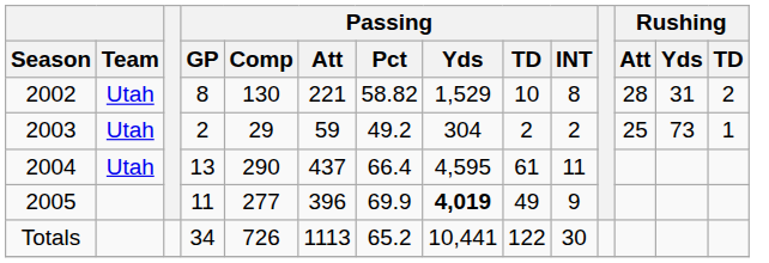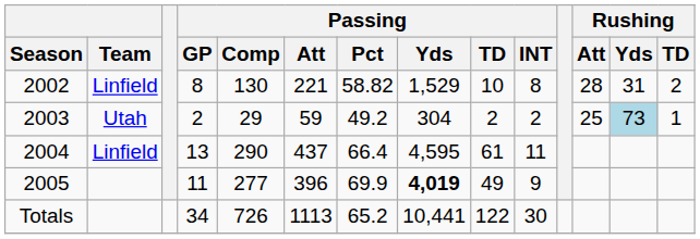 <table class="wikitable" style="text-align:center">
 <tr>
 <th colspan="2"> </th>
 <th rowspan="6"> </th>
 <th colspan="7">Passing</th>
 <th rowspan="6"> </th>
 <th colspan="3">Rushing</th>
 </tr>
 <tr>
 <th>Season</th>
 <th>Team</th>
 <th>GP</th>
 <th>Comp</th>
 <th>Att</th>
 <th>Pct</th>
 <th>Yds</th>
 <th>TD</th>
 <th>INT</th>
 <th>Att</th>
 <th>Yds</th>
 <th>TD</th>
 </tr>
 <tr>
 <td>2002</td>
-<td><a href='#'>Utah</a></td>
+<td><a href='#'>Linfield</a></td>
 <td>8</td>
 <td>130</td>
 <td>221</td>
 <td>58.82</td>
 <td>1,529</td>
 <td>10</td>
 <td>8</td>
 <td>28</td>
 <td>31</td>
 <td>2</td>
 </tr>
 <tr>
 <td>2003</td>
 <td><a href='#'>Utah</a></td>
 <td>2</td>
 <td>29</td>
 <td>59</td>
 <td>49.2</td>
 <td>304</td>
 <td>2</td>
 <td>2</td>
 <td>25</td>
-<td>73</td>
+<td style="background: lightblue;">73</td>
 <td>1</td>
 </tr>
 <tr>
 <td>2004</td>
-<td><a href='#'>Utah</a></td>
+<td><a href='#'>Linfield</a></td>
 <td>13</td>
 <td>290</td>
 <td>437</td>
 <td>66.4</td>
 <td>4,595</td>
 <td>61</td>
 <td>11</td>
 <td></td>
 <td></td>
 <td></td>
 </tr>
 <tr>
 <td>2005</td>
 <td></td>
 <td>11</td>
 <td>277</td>
 <td>396</td>
 <td>69.9</td>
 <td><strong>4,019</strong></td>
 <td>49</td>
 <td>9</td>
 <td></td>
 <td></td>
 <td></td>
 </tr>
 <tr>
 <td>Totals</td>
 <td></td>
 <td></td>
 <td>34</td>
 <td>726</td>
 <td>1113</td>
 <td>65.2</td>
 <td>10,441</td>
 <td>122</td>
 <td>30</td>
 <td></td>
 <td></td>
 <td></td>
 <td></td>
 </tr>
 <tr>
 </tr>
 </table>
